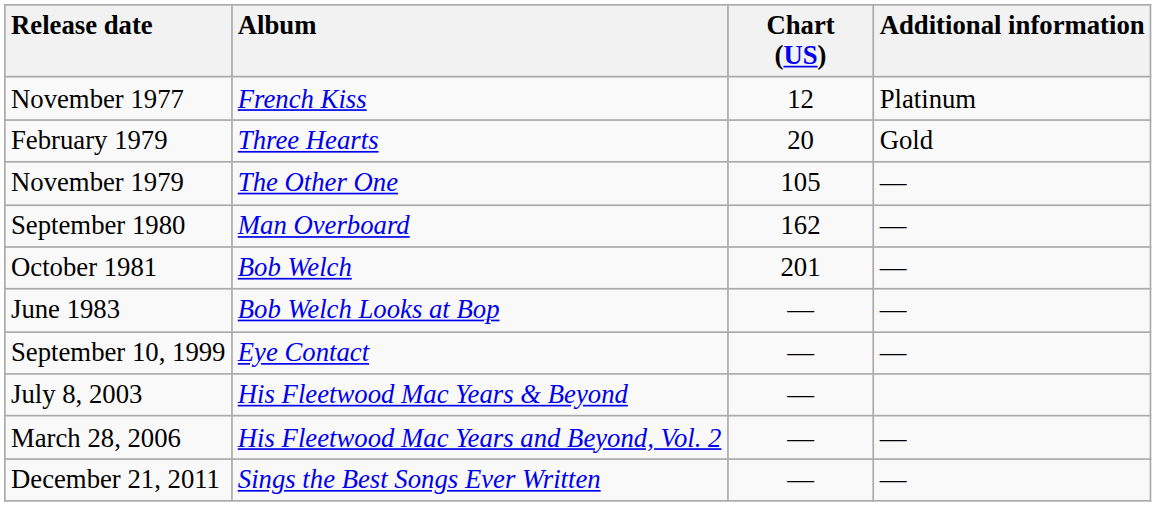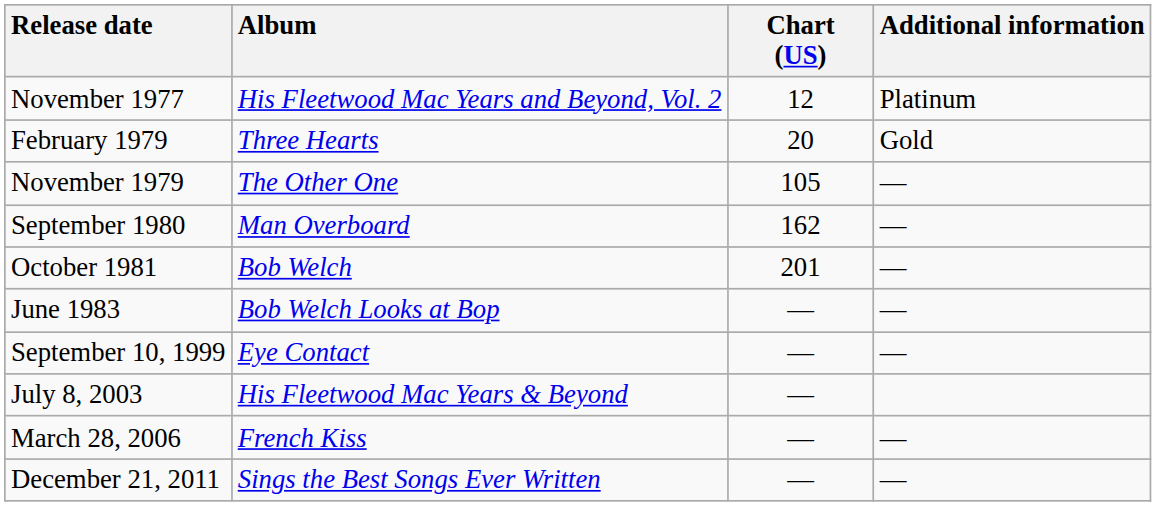 <table class="wikitable">
 <tr>
 <th style="vertical-align:top; text-align:left;">Release date</th>
 <th style="text-align:left; vertical-align:top;">Album</th>
 <th style="text-align:center; vertical-align:top; width:5em">Chart<br>(<a href='#'>US</a>)</th>
 <th style="text-align:left; vertical-align:top;">Additional information</th>
 </tr>
 <tr>
 <td style="text-align:left; vertical-align:top;">November 1977</td>
-<td style="text-align:left; vertical-align:top;"><em><a href='#'>French Kiss</a></em></td>
+<td style="text-align:left; "><em><a href='#'>His Fleetwood Mac Years and Beyond, Vol. 2</a></em></td>
 <td style="text-align:center; vertical-align:top;">12</td>
 <td style="text-align:left; vertical-align:top;">Platinum</td>
 </tr>
 <tr>
 <td style="text-align:left; vertical-align:top;">February 1979</td>
 <td style="text-align:left; vertical-align:top;"><em><a href='#'>Three Hearts</a></em></td>
 <td style="text-align:center; vertical-align:top;">20</td>
 <td style="text-align:left; vertical-align:top;">Gold</td>
 </tr>
 <tr>
 <td style="text-align:left; vertical-align:top;">November 1979</td>
 <td style="text-align:left; vertical-align:top;"><em><a href='#'>The Other One</a></em></td>
 <td style="text-align:center; vertical-align:top;">105</td>
 <td style="text-align:left; vertical-align:top;">—</td>
 </tr>
 <tr>
 <td style="text-align:left; vertical-align:top;">September 1980</td>
 <td style="text-align:left; vertical-align:top;"><em><a href='#'>Man Overboard</a></em></td>
 <td style="text-align:center; vertical-align:top;">162</td>
 <td style="text-align:left; vertical-align:top;">—</td>
 </tr>
 <tr>
 <td style="text-align:left; vertical-align:top;">October 1981</td>
 <td style="text-align:left; vertical-align:top;"><em><a href='#'>Bob Welch</a></em></td>
 <td style="text-align:center; vertical-align:top;">201</td>
 <td style="text-align:left; vertical-align:top;">—</td>
 </tr>
 <tr>
 <td style="text-align:left; vertical-align:top;">June 1983</td>
 <td style="text-align:left; "><em><a href='#'>Bob Welch Looks at Bop</a></em></td>
 <td style="text-align:center; vertical-align:top;">—</td>
 <td style="text-align:left; vertical-align:top;">—</td>
 </tr>
 <tr style="vertical-align:top;">
 <td style="text-align:left; ">September 10, 1999</td>
 <td style="text-align:left; vertical-align:top;"><em><a href='#'>Eye Contact</a></em></td>
 <td style="text-align:center; vertical-align:top;">—</td>
 <td style="text-align:left; ">—</td>
 </tr>
 <tr style="vertical-align:top;">
 <td style="text-align:left; ">July 8, 2003</td>
 <td style="text-align:left; "><em><a href='#'>His Fleetwood Mac Years & Beyond</a></em></td>
 <td style="text-align:center; vertical-align:top;">—</td>
 <td style="text-align:left; "></td>
 </tr>
 <tr style="vertical-align:top;">
 <td style="text-align:left; ">March 28, 2006</td>
-<td style="text-align:left; "><em><a href='#'>His Fleetwood Mac Years and Beyond, Vol. 2</a></em></td>
+<td style="text-align:left; vertical-align:top;"><em><a href='#'>French Kiss</a></em></td>
 <td style="text-align:center; vertical-align:top;">—</td>
 <td style="text-align:left; ">—</td>
 </tr>
 <tr style="vertical-align:top;" |—>
 <td style="text-align:left; vertical-align:top;">December 21, 2011</td>
 <td style="text-align:left; vertical-align:top;"><em><a href='#'>Sings the Best Songs Ever Written</a></em></td>
 <td style="text-align:center; vertical-align:top;">—</td>
 <td style="text-align:left; ">—</td>
 </tr>
 </table>
